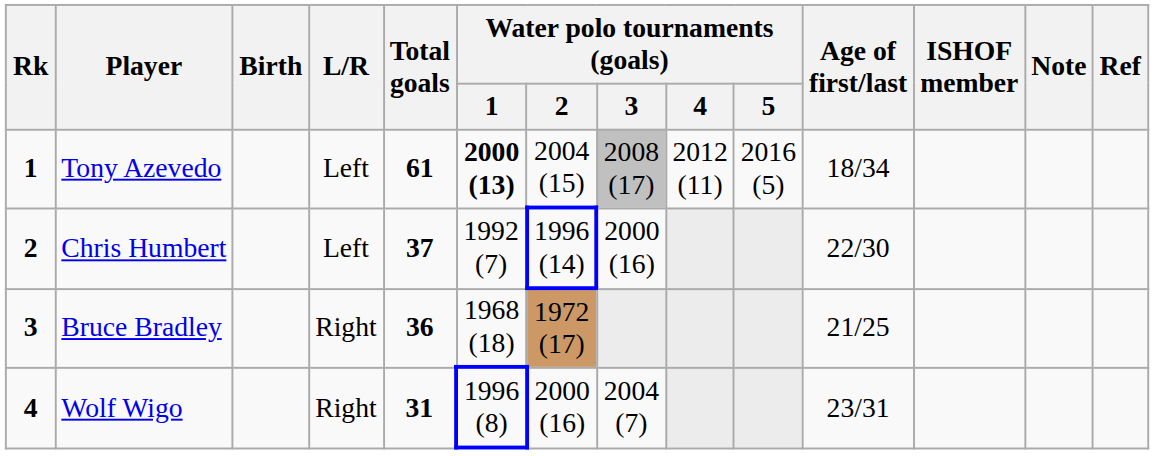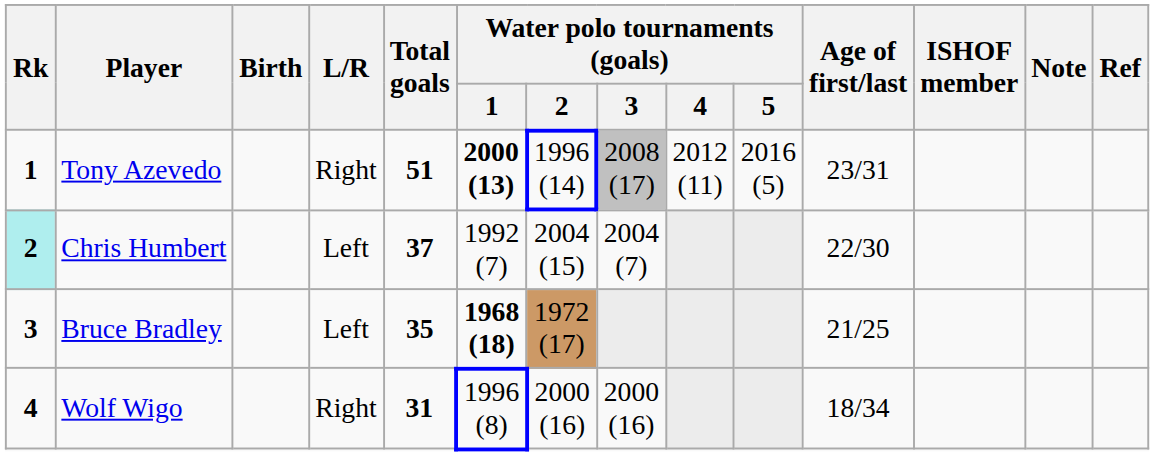 <table class="wikitable sortable" style="text-align: center; font-size: 90%; margin-left: 1em;">
 <tr>
 <th rowspan="2">Rk</th>
 <th rowspan="2">Player</th>
 <th rowspan="2">Birth</th>
 <th rowspan="2">L/R</th>
 <th rowspan="2">Total<br>goals</th>
 <th colspan="5">Water polo tournaments<br>(goals)</th>
 <th rowspan="2">Age of<br>first/last</th>
 <th rowspan="2">ISHOF<br>member</th>
 <th rowspan="2">Note</th>
 <th rowspan="2" class="unsortable">Ref</th>
 </tr>
 <tr>
 <th>1</th>
 <th style="width: 2em;" class="unsortable">2</th>
 <th style="width: 2em;" class="unsortable">3</th>
 <th style="width: 2em;" class="unsortable">4</th>
 <th style="width: 2em;" class="unsortable">5</th>
 </tr>
 <tr>
 <td><strong>1</strong></td>
 <td style="text-align: left;" data-sort-value="Azevedo, Tony"><a href='#'>Tony Azevedo</a></td>
 <td></td>
-<td>Left</td>
-<td><strong>61</strong></td>
+<td>Right</td>
+<td><strong>51</strong></td>
 <td><strong>2000<br>(13)</strong></td>
-<td>2004<br>(15)</td>
+<td style="border: 2px solid blue;">1996<br>(14)</td>
 <td style="background-color: silver;">2008<br>(17)</td>
 <td>2012<br>(11)</td>
 <td>2016<br>(5)</td>
-<td>18/34</td>
+<td>23/31</td>
 <td></td>
 <td style="text-align: left;"></td>
 <td></td>
 </tr>
 <tr>
-<td><strong>2</strong></td>
+<td style="background: paleturquoise;"><strong>2</strong></td>
 <td style="text-align: left;" data-sort-value="Humbert, Chris"><a href='#'>Chris Humbert</a></td>
 <td></td>
 <td>Left</td>
 <td><strong>37</strong></td>
 <td>1992<br>(7)</td>
-<td style="border: 2px solid blue;">1996<br>(14)</td>
-<td>2000<br>(16)</td>
+<td>2004<br>(15)</td>
+<td>2004<br>(7)</td>
 <td style="background-color: #ececec;"></td>
 <td style="background-color: #ececec;"></td>
 <td>22/30</td>
 <td></td>
 <td style="text-align: left;"></td>
 <td></td>
 </tr>
 <tr>
 <td><strong>3</strong></td>
 <td style="text-align: left;" data-sort-value="Bradley, Bruce"><a href='#'>Bruce Bradley</a></td>
 <td></td>
-<td>Right</td>
-<td><strong>36</strong></td>
-<td>1968<br>(18)</td>
+<td>Left</td>
+<td><strong>35</strong></td>
+<td><strong>1968<br>(18)</strong></td>
 <td style="background-color: #cc9966;">1972<br>(17)</td>
 <td style="background-color: #ececec;"></td>
 <td style="background-color: #ececec;"></td>
 <td style="background-color: #ececec;"></td>
 <td>21/25</td>
 <td></td>
 <td style="text-align: left;"></td>
 <td></td>
 </tr>
 <tr>
 <td><strong>4</strong></td>
 <td style="text-align: left;" data-sort-value="Wigo, Wolf"><a href='#'>Wolf Wigo</a></td>
 <td></td>
 <td>Right</td>
 <td><strong>31</strong></td>
 <td style="border: 2px solid blue;">1996<br>(8)</td>
 <td>2000<br>(16)</td>
-<td>2004<br>(7)</td>
+<td>2000<br>(16)</td>
 <td style="background-color: #ececec;"></td>
 <td style="background-color: #ececec;"></td>
-<td>23/31</td>
+<td>18/34</td>
 <td></td>
 <td style="text-align: left;"></td>
 <td></td>
 </tr>
 </table>
